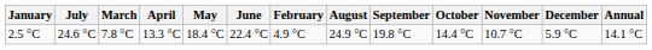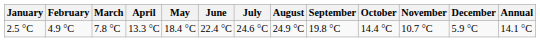 <table class="wikitable">
 <tr>
 <th>January</th>
-<th>July</th>
+<th>February</th>
 <th>March</th>
 <th>April</th>
 <th>May</th>
 <th>June</th>
-<th>February</th>
+<th>July</th>
 <th>August</th>
 <th>September</th>
 <th>October</th>
 <th>November</th>
 <th>December</th>
 <th>Annual</th>
 </tr>
 <tr>
 <td>2.5 °C</td>
-<td>24.6 °C</td>
+<td>4.9 °C</td>
 <td>7.8 °C</td>
 <td>13.3 °C</td>
 <td>18.4 °C</td>
 <td>22.4 °C</td>
-<td>4.9 °C</td>
+<td>24.6 °C</td>
 <td>24.9 °C</td>
 <td>19.8 °C</td>
 <td>14.4 °C</td>
 <td>10.7 °C</td>
 <td>5.9 °C</td>
 <td>14.1 °C</td>
 </tr>
 </table>
